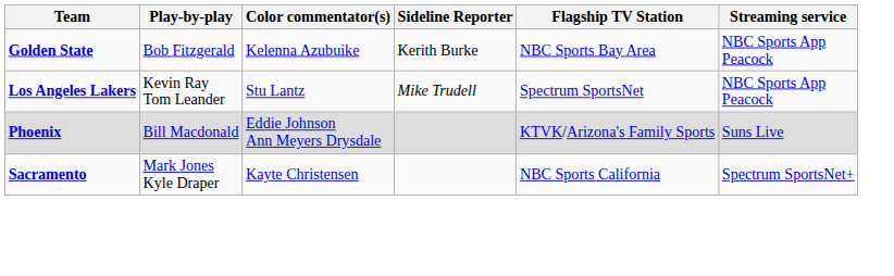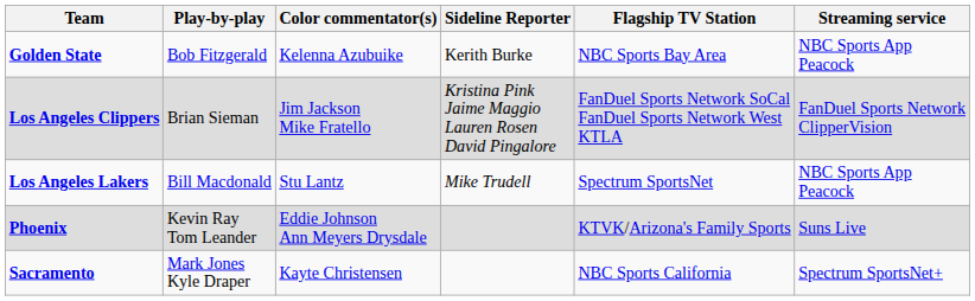 <table class="wikitable">
 <tr>
 <th>Team</th>
 <th>Play-by-play</th>
 <th>Color commentator(s)</th>
 <th>Sideline Reporter</th>
 <th>Flagship TV Station</th>
 <th>Streaming service</th>
 </tr>
 <tr>
 <td><strong><a href='#'>Golden State</a></strong></td>
 <td><a href='#'>Bob Fitzgerald</a></td>
 <td><a href='#'>Kelenna Azubuike</a></td>
 <td>Kerith Burke </td>
 <td><a href='#'>NBC Sports Bay Area</a></td>
 <td><a href='#'>NBC Sports App</a><br><a href='#'>Peacock</a></td>
 </tr>
+<tr style="background:#ddd;">
+<td><strong><a href='#'>Los Angeles Clippers</a></strong></td>
+<td>Brian Sieman</td>
+<td><a href='#'>Jim Jackson</a><br><a href='#'>Mike Fratello</a> </td>
+<td><em>Kristina Pink<br>Jaime Maggio<br>Lauren Rosen<br>David Pingalore</em> </td>
+<td><a href='#'>FanDuel Sports Network SoCal</a>  <br><a href='#'>FanDuel Sports Network West</a>  <br><a href='#'>KTLA</a> </td>
+<td><a href='#'>FanDuel Sports Network</a><br><a href='#'>ClipperVision</a></td>
+</tr>
 <tr>
 <td><strong><a href='#'>Los Angeles Lakers</a></strong></td>
-<td>Kevin Ray<br>Tom Leander</td>
+<td><a href='#'>Bill Macdonald</a></td>
 <td><a href='#'>Stu Lantz</a></td>
 <td><em>Mike Trudell</em></td>
 <td><a href='#'>Spectrum SportsNet</a></td>
 <td><a href='#'>NBC Sports App</a><br><a href='#'>Peacock</a></td>
 </tr>
 <tr style="background:#ddd;">
 <td><strong><a href='#'>Phoenix</a></strong></td>
-<td><a href='#'>Bill Macdonald</a></td>
+<td>Kevin Ray<br>Tom Leander</td>
 <td><a href='#'>Eddie Johnson</a><br><a href='#'>Ann Meyers Drysdale</a></td>
 <td></td>
 <td><a href='#'>KTVK</a>/<a href='#'>Arizona's Family Sports</a></td>
 <td><a href='#'>Suns Live</a></td>
 </tr>
 <tr>
 <td><strong><a href='#'>Sacramento</a></strong></td>
 <td><a href='#'>Mark Jones</a> <br>Kyle Draper </td>
 <td><a href='#'>Kayte Christensen</a></td>
 <td></td>
 <td><a href='#'>NBC Sports California</a></td>
 <td><a href='#'>Spectrum SportsNet+</a></td>
 </tr>
 </table>
